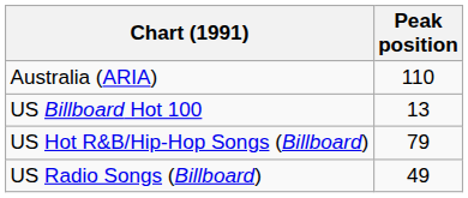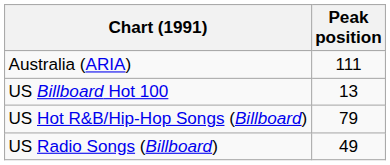 <table class="wikitable sortable">
 <tr>
 <th>Chart (1991)</th>
 <th>Peak<br>position</th>
 </tr>
 <tr>
 <td>Australia (<a href='#'>ARIA</a>)</td>
-<td style="text-align:center;">110</td>
+<td style="text-align:center;">111</td>
 </tr>
 <tr>
 <td>US <a href='#'><em>Billboard</em> Hot 100</a></td>
 <td style="text-align:center;">13</td>
 </tr>
 <tr>
 <td>US <a href='#'>Hot R&B/Hip-Hop Songs</a> (<em><a href='#'>Billboard</a></em>)</td>
 <td style="text-align:center;">79</td>
 </tr>
 <tr>
 <td>US <a href='#'>Radio Songs</a> (<em><a href='#'>Billboard</a></em>)</td>
 <td style="text-align:center;">49</td>
 </tr>
 </table>
